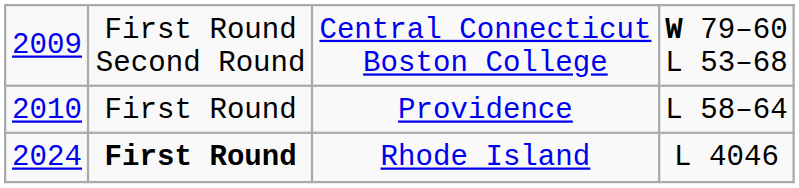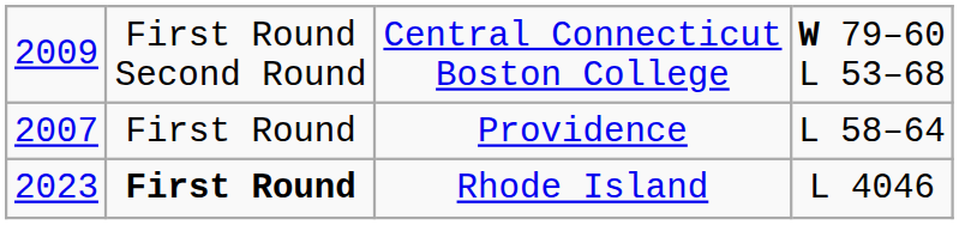 <table class=wikitable style="text-align:center">
 <tr>
 <td><a href='#'>2009</a></td>
 <td>First Round<br>Second Round</td>
 <td><a href='#'>Central Connecticut</a><br><a href='#'>Boston College</a></td>
 <td><strong>W</strong> 79–60<br>L 53–68</td>
 </tr>
 <tr>
-<td><a href='#'>2010</a></td>
+<td><a href='#'>2007</a></td>
 <td>First Round</td>
 <td><a href='#'>Providence</a></td>
 <td>L 58–64</td>
 </tr>
 <tr>
-<td><a href='#'>2024</a></td>
+<td><a href='#'>2023</a></td>
 <td><strong>First Round</strong></td>
 <td><a href='#'>Rhode Island</a></td>
 <td>L 4046</td>
 </tr>
 </table>
